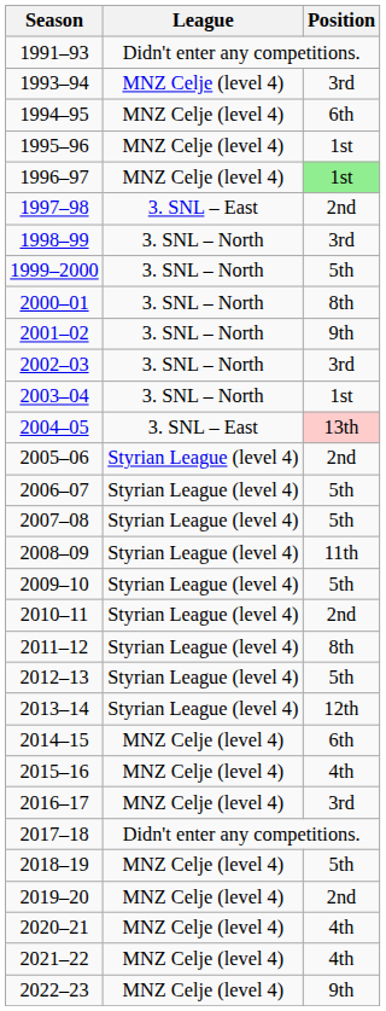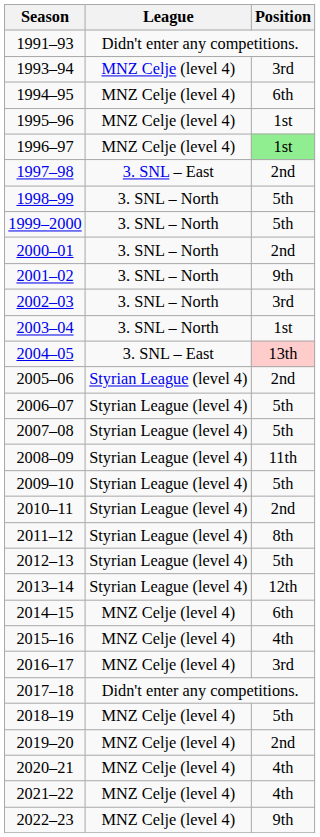 <table class="wikitable" style="text-align: center">
 <tr>
 <th>Season</th>
 <th>League</th>
 <th>Position</th>
 </tr>
 <tr>
 <td>1991–93</td>
 <td colspan="3">Didn't enter any competitions.</td>
 </tr>
 <tr>
 <td>1993–94</td>
 <td><a href='#'>MNZ Celje</a> (level 4)</td>
 <td>3rd</td>
 </tr>
 <tr>
 <td>1994–95</td>
 <td>MNZ Celje (level 4)</td>
 <td>6th</td>
 </tr>
 <tr>
 <td>1995–96</td>
 <td>MNZ Celje (level 4)</td>
 <td>1st</td>
 </tr>
 <tr>
 <td>1996–97</td>
 <td>MNZ Celje (level 4)</td>
 <td style="background: #90EE90;">1st</td>
 </tr>
 <tr>
 <td><a href='#'>1997–98</a></td>
 <td><a href='#'>3. SNL</a> – East</td>
 <td>2nd</td>
 </tr>
 <tr>
 <td><a href='#'>1998–99</a></td>
 <td>3. SNL – North</td>
-<td>3rd</td>
+<td>5th</td>
 </tr>
 <tr>
 <td><a href='#'>1999–2000</a></td>
 <td>3. SNL – North</td>
 <td>5th</td>
 </tr>
 <tr>
 <td><a href='#'>2000–01</a></td>
 <td>3. SNL – North</td>
-<td>8th</td>
+<td>2nd</td>
 </tr>
 <tr>
 <td><a href='#'>2001–02</a></td>
 <td>3. SNL – North</td>
 <td>9th</td>
 </tr>
 <tr>
 <td><a href='#'>2002–03</a></td>
 <td>3. SNL – North</td>
 <td>3rd</td>
 </tr>
 <tr>
 <td><a href='#'>2003–04</a></td>
 <td>3. SNL – North</td>
 <td>1st</td>
 </tr>
 <tr>
 <td><a href='#'>2004–05</a></td>
 <td>3. SNL – East</td>
 <td style="background: #FFCCCC;">13th</td>
 </tr>
 <tr>
 <td>2005–06</td>
 <td><a href='#'>Styrian League</a> (level 4)</td>
 <td>2nd</td>
 </tr>
 <tr>
 <td>2006–07</td>
 <td>Styrian League (level 4)</td>
 <td>5th</td>
 </tr>
 <tr>
 <td>2007–08</td>
 <td>Styrian League (level 4)</td>
 <td>5th</td>
 </tr>
 <tr>
 <td>2008–09</td>
 <td>Styrian League (level 4)</td>
 <td>11th</td>
 </tr>
 <tr>
 <td>2009–10</td>
 <td>Styrian League (level 4)</td>
 <td>5th</td>
 </tr>
 <tr>
 <td>2010–11</td>
 <td>Styrian League (level 4)</td>
 <td>2nd</td>
 </tr>
 <tr>
 <td>2011–12</td>
 <td>Styrian League (level 4)</td>
 <td>8th</td>
 </tr>
 <tr>
 <td>2012–13</td>
 <td>Styrian League (level 4)</td>
 <td>5th</td>
 </tr>
 <tr>
 <td>2013–14</td>
 <td>Styrian League (level 4)</td>
 <td>12th</td>
 </tr>
 <tr>
 <td>2014–15</td>
 <td>MNZ Celje (level 4)</td>
 <td>6th</td>
 </tr>
 <tr>
 <td>2015–16</td>
 <td>MNZ Celje (level 4)</td>
 <td>4th</td>
 </tr>
 <tr>
 <td>2016–17</td>
 <td>MNZ Celje (level 4)</td>
 <td>3rd</td>
 </tr>
 <tr>
 <td>2017–18</td>
 <td colspan="3">Didn't enter any competitions.</td>
 </tr>
 <tr>
 <td>2018–19</td>
 <td>MNZ Celje (level 4)</td>
 <td>5th</td>
 </tr>
 <tr>
 <td>2019–20</td>
 <td>MNZ Celje (level 4)</td>
 <td>2nd</td>
 </tr>
 <tr>
 <td>2020–21</td>
 <td>MNZ Celje (level 4)</td>
 <td>4th</td>
 </tr>
 <tr>
 <td>2021–22</td>
 <td>MNZ Celje (level 4)</td>
 <td>4th</td>
 </tr>
 <tr>
 <td>2022–23</td>
 <td>MNZ Celje (level 4)</td>
 <td>9th</td>
 </tr>
 </table>
